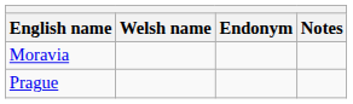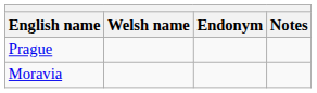 <table class="wikitable sortable">
 <tr>
 <th colspan="4"> </th>
 </tr>
 <tr>
 <th>English name</th>
 <th>Welsh name</th>
 <th>Endonym</th>
 <th>Notes</th>
 </tr>
 <tr>
+<td><a href='#'>Prague</a></td>
+<td></td>
+<td></td>
+<td></td>
+</tr>
+<tr>
 <td><a href='#'>Moravia</a></td>
 <td></td>
 <td></td>
 <td></td>
 </tr>
-<tr>
-<td><a href='#'>Prague</a></td>
-<td></td>
-<td></td>
-<td></td>
-</tr>
 </table>
